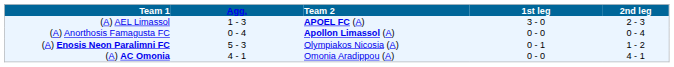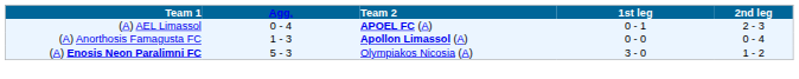 <table cellspacing="0" style="background: #EBF5FF; border: 1px #aaa solid; border-collapse: collapse; font-size: 95%;" width=70%>
 <tr bgcolor=#006699 style="color:white;">
 <th width=25% align="right">Team 1</th>
 <th width=20% align="center"><a href='#'>Agg.</a></th>
 <th width=25% align="left">Team 2</th>
 <th width=20% align="center">1st leg</th>
 <th width=20% align="center">2nd leg</th>
 </tr>
 <tr>
 <td align=right>(<a href='#'>A</a>) <a href='#'>AEL Limassol</a></td>
-<td align=center>1 - 3</td>
+<td align=center>0 - 4</td>
 <td align=left><strong><a href='#'>APOEL FC</a></strong> (<a href='#'>A</a>)</td>
-<td align=center>3 - 0</td>
+<td align=center>0 - 1</td>
 <td align=center>2 - 3</td>
 </tr>
 <tr>
 <td align=right>(<a href='#'>A</a>) <a href='#'>Anorthosis Famagusta FC</a></td>
-<td align=center>0 - 4</td>
+<td align=center>1 - 3</td>
 <td align=left><strong><a href='#'>Apollon Limassol</a></strong> (<a href='#'>A</a>)</td>
 <td align=center>0 - 0</td>
 <td align=center>0 - 4</td>
 </tr>
 <tr>
 <td align=right>(<a href='#'>A</a>) <strong><a href='#'>Enosis Neon Paralimni FC</a></strong></td>
 <td align=center>5 - 3</td>
 <td align=left><a href='#'>Olympiakos Nicosia</a> (<a href='#'>A</a>)</td>
-<td align=center>0 - 1</td>
+<td align=center>3 - 0</td>
 <td align=center>1 - 2</td>
-</tr>
-<tr>
-<td align=right>(<a href='#'>A</a>) <strong><a href='#'>AC Omonia</a></strong></td>
-<td align=center>4 - 1</td>
-<td align=left><a href='#'>Omonia Aradippou</a> (<a href='#'>A</a>)</td>
-<td align=center>0 - 0</td>
-<td align=center>4 - 1</td>
 </tr>
 <tr>
 </tr>
 </table>
